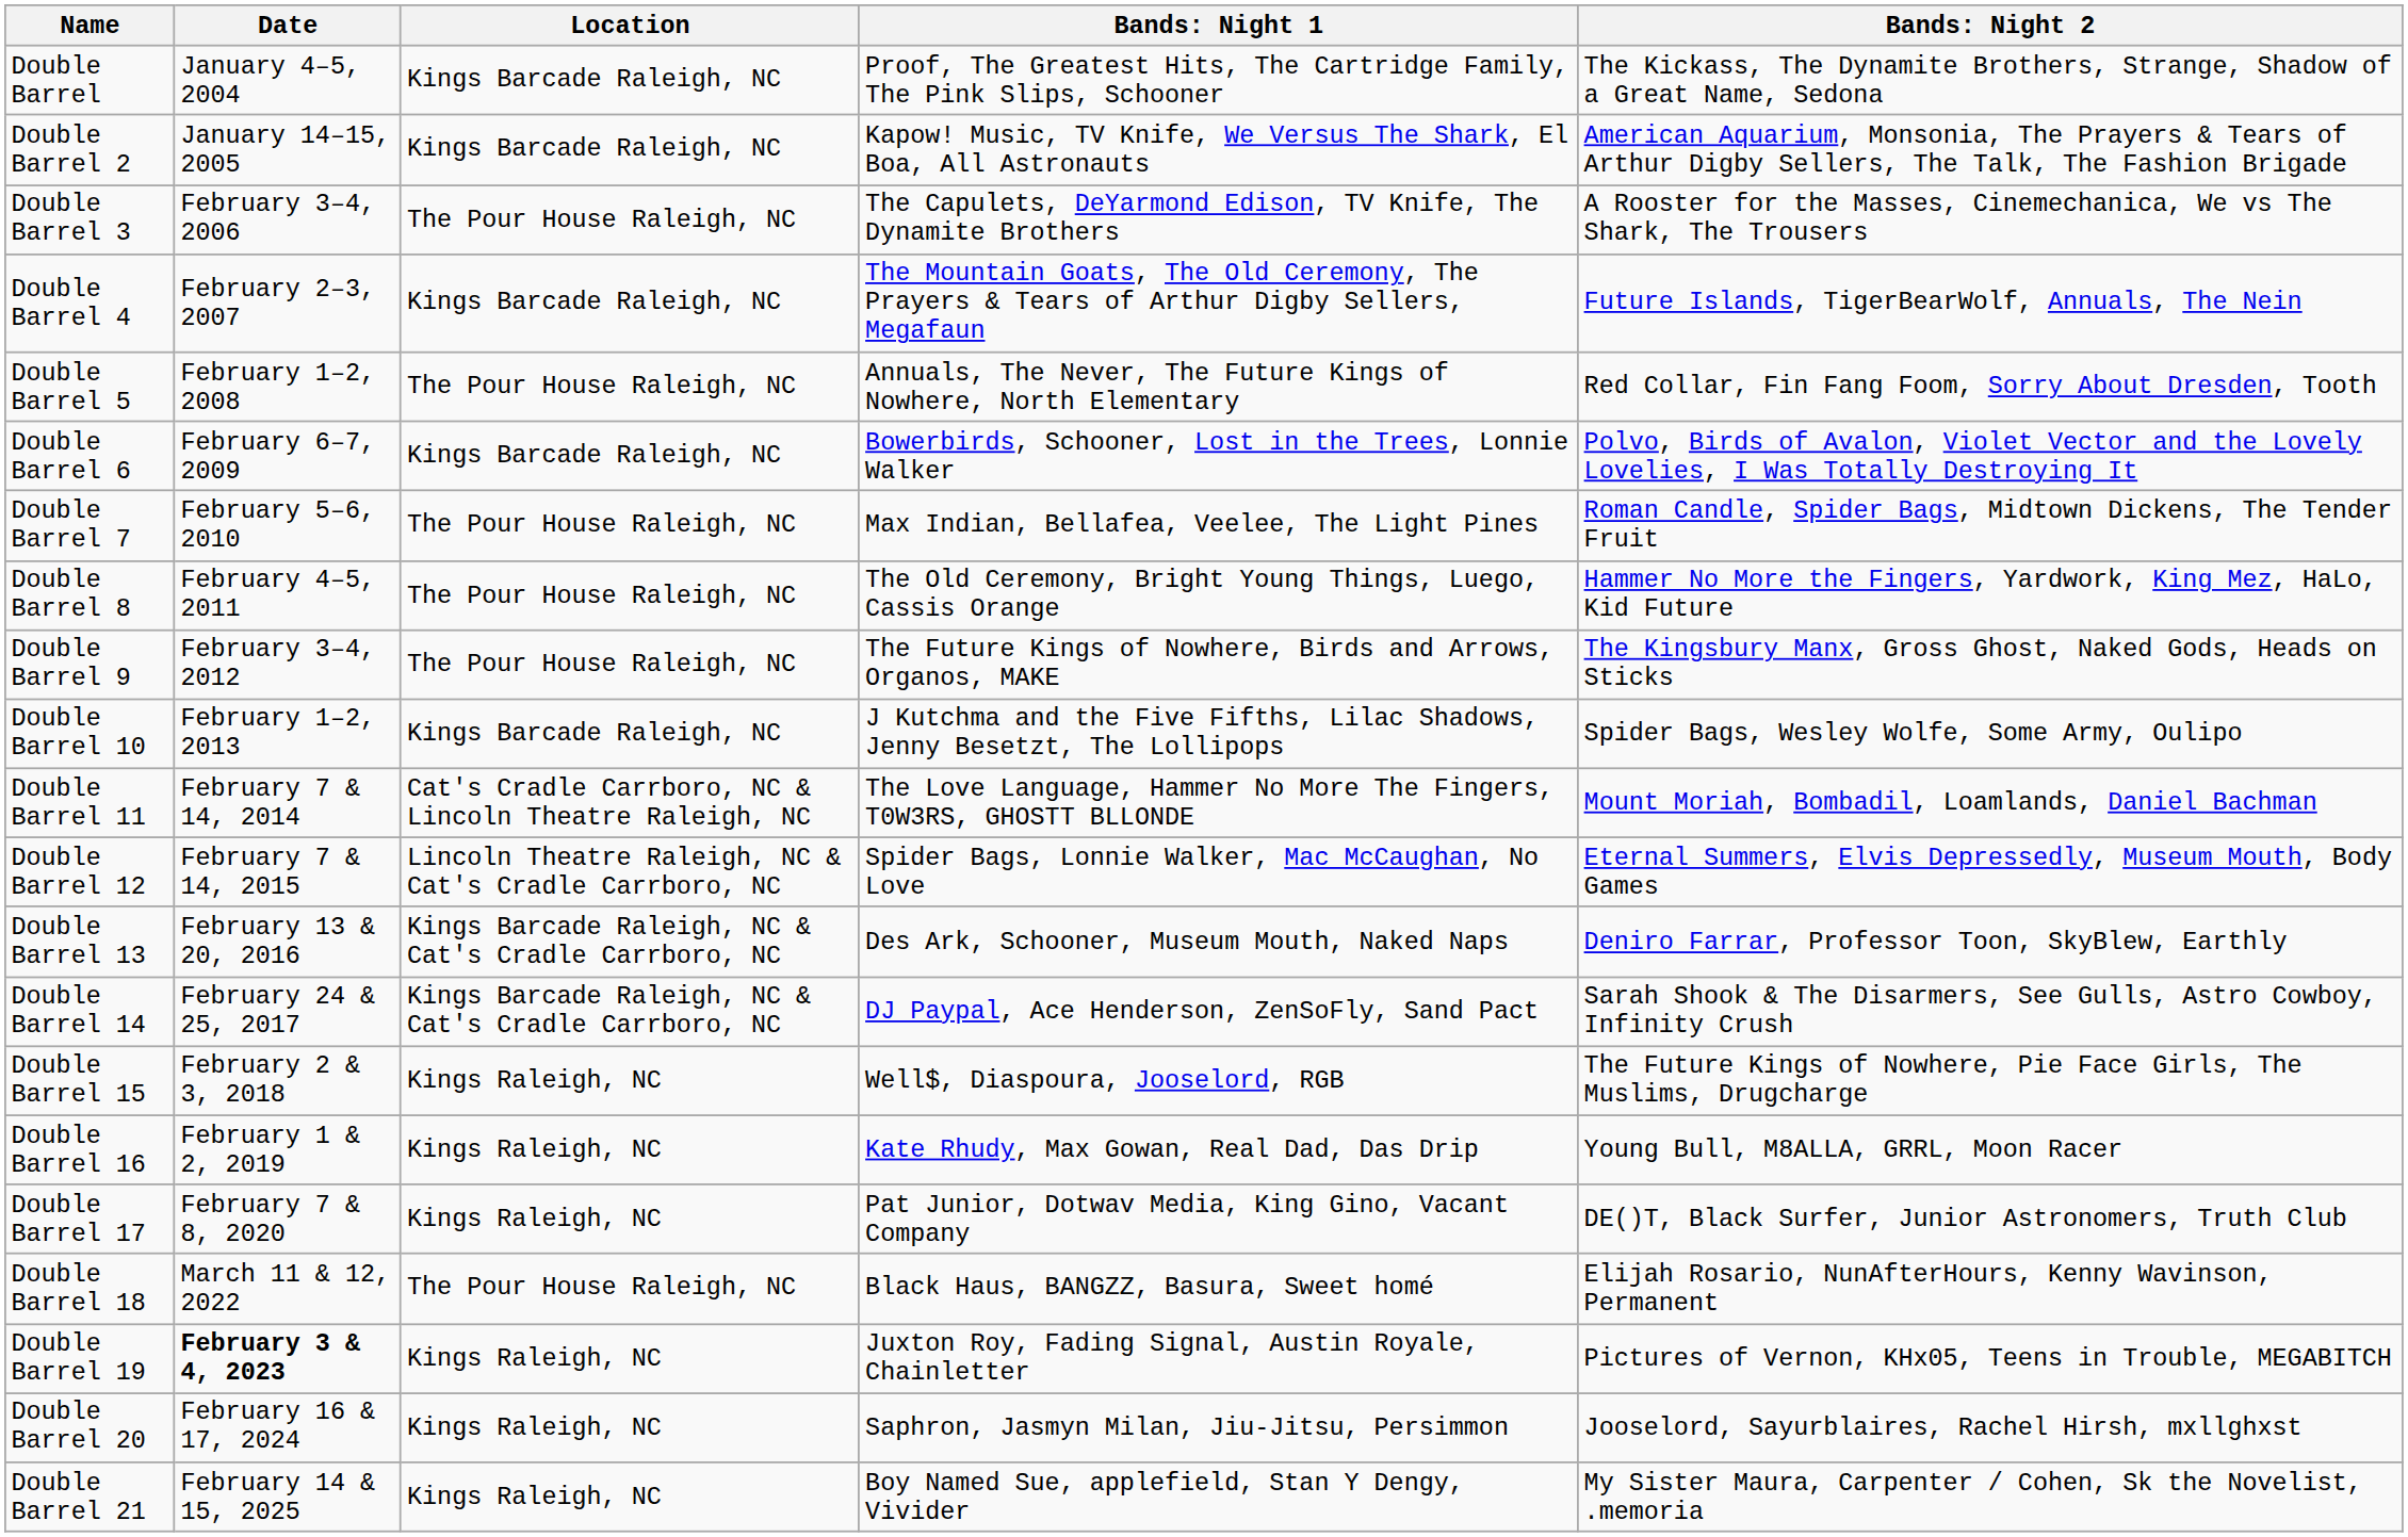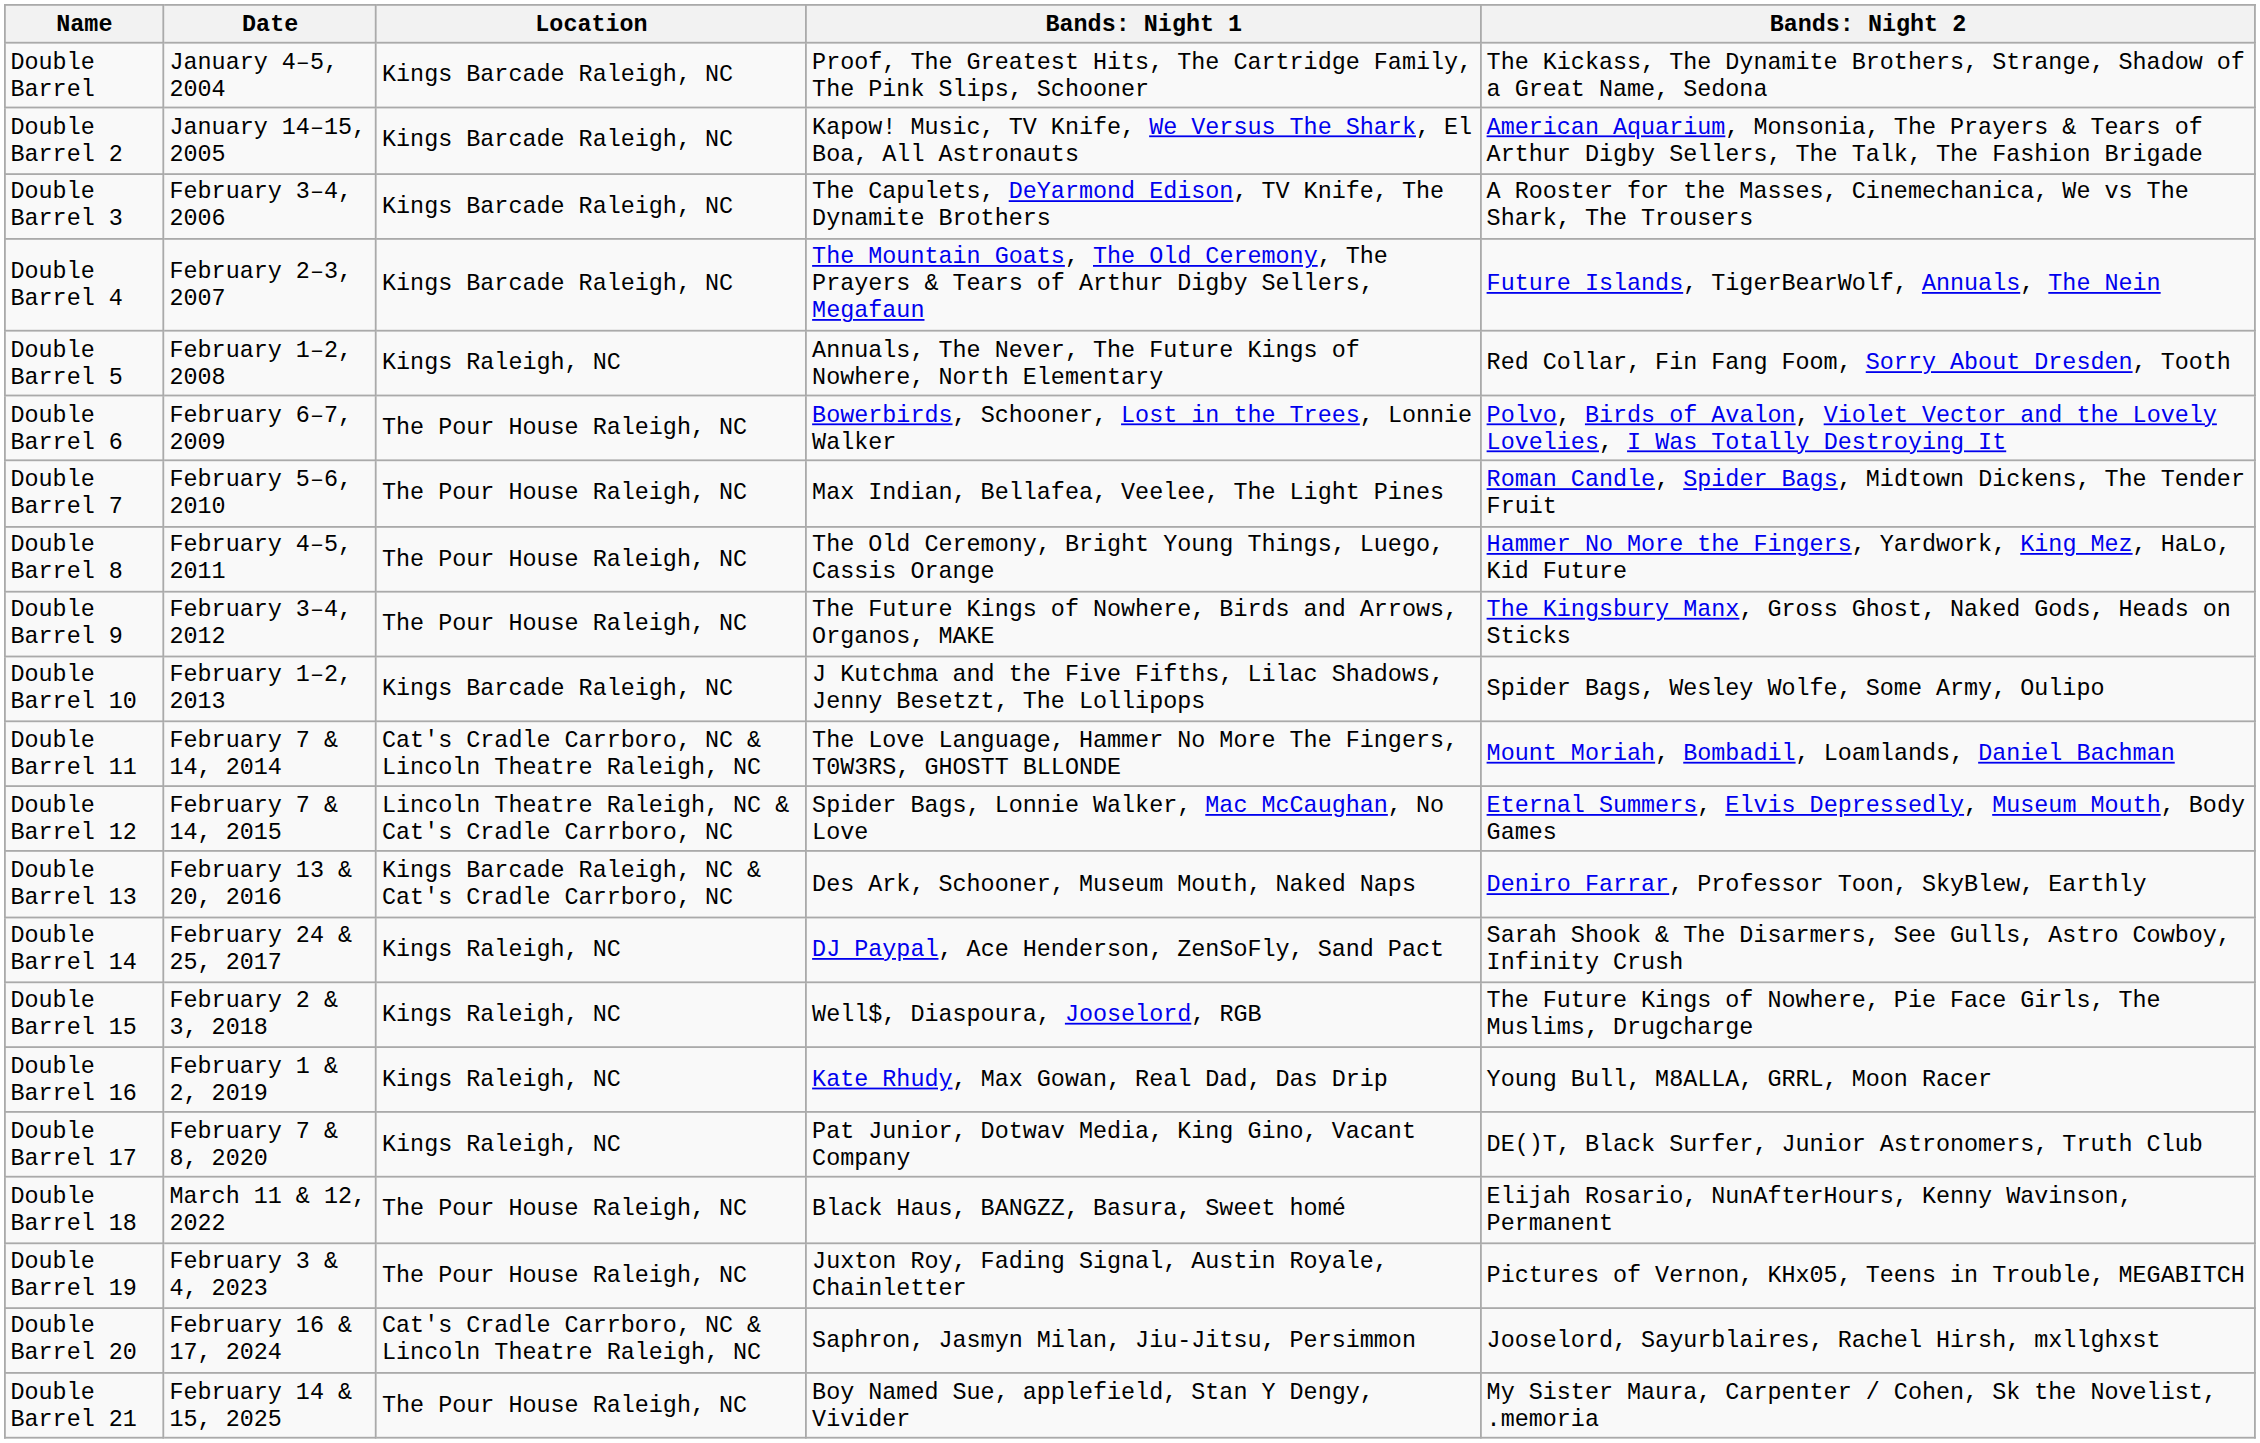 <table class="wikitable">
 <tr>
 <th>Name</th>
 <th>Date</th>
 <th>Location</th>
 <th>Bands: Night 1</th>
 <th>Bands: Night 2</th>
 </tr>
 <tr>
 <td>Double Barrel</td>
 <td>January 4–5, 2004</td>
 <td>Kings Barcade Raleigh, NC</td>
 <td>Proof, The Greatest Hits, The Cartridge Family, The Pink Slips, Schooner</td>
 <td>The Kickass, The Dynamite Brothers, Strange, Shadow of a Great Name, Sedona</td>
 </tr>
 <tr>
 <td>Double Barrel 2</td>
 <td>January 14–15, 2005</td>
 <td>Kings Barcade Raleigh, NC</td>
 <td>Kapow! Music, TV Knife, <a href='#'>We Versus The Shark</a>, El Boa, All Astronauts</td>
 <td><a href='#'>American Aquarium</a>, Monsonia, The Prayers & Tears of Arthur Digby Sellers, The Talk, The Fashion Brigade</td>
 </tr>
 <tr>
 <td>Double Barrel 3</td>
 <td>February 3–4, 2006</td>
-<td>The Pour House Raleigh, NC</td>
+<td>Kings Barcade Raleigh, NC</td>
 <td>The Capulets, <a href='#'>DeYarmond Edison</a>, TV Knife, The Dynamite Brothers</td>
 <td>A Rooster for the Masses, Cinemechanica, We vs The Shark, The Trousers</td>
 </tr>
 <tr>
 <td>Double Barrel 4</td>
 <td>February 2–3, 2007</td>
 <td>Kings Barcade Raleigh, NC</td>
 <td><a href='#'>The Mountain Goats</a>, <a href='#'>The Old Ceremony</a>, The Prayers & Tears of Arthur Digby Sellers, <a href='#'>Megafaun</a></td>
 <td><a href='#'>Future Islands</a>, TigerBearWolf, <a href='#'>Annuals</a>, <a href='#'>The Nein</a></td>
 </tr>
 <tr>
 <td>Double Barrel 5</td>
 <td>February 1–2, 2008</td>
-<td>The Pour House Raleigh, NC</td>
+<td>Kings Raleigh, NC</td>
 <td>Annuals, The Never, The Future Kings of Nowhere, North Elementary</td>
 <td>Red Collar, Fin Fang Foom, <a href='#'>Sorry About Dresden</a>, Tooth</td>
 </tr>
 <tr>
 <td>Double Barrel 6</td>
 <td>February 6–7, 2009</td>
-<td>Kings Barcade Raleigh, NC</td>
+<td>The Pour House Raleigh, NC</td>
 <td><a href='#'>Bowerbirds</a>, Schooner, <a href='#'>Lost in the Trees</a>, Lonnie Walker</td>
 <td><a href='#'>Polvo</a>, <a href='#'>Birds of Avalon</a>, <a href='#'>Violet Vector and the Lovely Lovelies</a>, <a href='#'>I Was Totally Destroying It</a></td>
 </tr>
 <tr>
 <td>Double Barrel 7</td>
 <td>February 5–6, 2010</td>
 <td>The Pour House Raleigh, NC</td>
 <td>Max Indian, Bellafea, Veelee, The Light Pines</td>
 <td><a href='#'>Roman Candle</a>, <a href='#'>Spider Bags</a>, Midtown Dickens, The Tender Fruit</td>
 </tr>
 <tr>
 <td>Double Barrel 8</td>
 <td>February 4–5, 2011</td>
 <td>The Pour House Raleigh, NC</td>
 <td>The Old Ceremony, Bright Young Things, Luego, Cassis Orange</td>
 <td><a href='#'>Hammer No More the Fingers</a>, Yardwork, <a href='#'>King Mez</a>, HaLo, Kid Future</td>
 </tr>
 <tr>
 <td>Double Barrel 9</td>
 <td>February 3–4, 2012</td>
 <td>The Pour House Raleigh, NC</td>
 <td>The Future Kings of Nowhere, Birds and Arrows, Organos, MAKE</td>
 <td><a href='#'>The Kingsbury Manx</a>, Gross Ghost, Naked Gods, Heads on Sticks</td>
 </tr>
 <tr>
 <td>Double Barrel 10 </td>
 <td>February 1–2, 2013</td>
 <td>Kings Barcade Raleigh, NC</td>
 <td>J Kutchma and the Five Fifths, Lilac Shadows, Jenny Besetzt, The Lollipops</td>
 <td>Spider Bags, Wesley Wolfe, Some Army, Oulipo</td>
 </tr>
 <tr>
 <td>Double Barrel 11 </td>
 <td>February 7 & 14, 2014</td>
 <td>Cat's Cradle Carrboro, NC & Lincoln Theatre Raleigh, NC</td>
 <td>The Love Language, Hammer No More The Fingers, T0W3RS, GHOSTT BLLONDE</td>
 <td><a href='#'> Mount Moriah</a>, <a href='#'> Bombadil</a>, Loamlands, <a href='#'>Daniel Bachman</a></td>
 </tr>
 <tr>
 <td>Double Barrel 12 </td>
 <td>February 7 & 14, 2015</td>
 <td>Lincoln Theatre Raleigh, NC & Cat's Cradle Carrboro, NC</td>
 <td>Spider Bags, Lonnie Walker, <a href='#'>Mac McCaughan</a>, No Love</td>
 <td><a href='#'>Eternal Summers</a>, <a href='#'>Elvis Depressedly</a>, <a href='#'>Museum Mouth</a>, Body Games</td>
 </tr>
 <tr>
 <td>Double Barrel 13 </td>
 <td>February 13 & 20, 2016</td>
 <td>Kings Barcade Raleigh, NC & Cat's Cradle Carrboro, NC</td>
 <td>Des Ark, Schooner, Museum Mouth, Naked Naps</td>
 <td><a href='#'>Deniro Farrar</a>, Professor Toon, SkyBlew, Earthly</td>
 </tr>
 <tr>
 <td>Double Barrel 14 </td>
 <td>February 24 & 25, 2017</td>
-<td>Kings Barcade Raleigh, NC & Cat's Cradle Carrboro, NC</td>
+<td>Kings Raleigh, NC</td>
 <td><a href='#'>DJ Paypal</a>, Ace Henderson, ZenSoFly, Sand Pact</td>
 <td>Sarah Shook & The Disarmers, See Gulls, Astro Cowboy, Infinity Crush</td>
 </tr>
 <tr>
 <td>Double Barrel 15 </td>
 <td>February 2 & 3, 2018</td>
 <td>Kings Raleigh, NC</td>
 <td>Well$, Diaspoura, <a href='#'>Jooselord</a>, RGB</td>
 <td>The Future Kings of Nowhere, Pie Face Girls, The Muslims, Drugcharge</td>
 </tr>
 <tr>
 <td>Double Barrel 16 </td>
 <td>February 1 & 2, 2019</td>
 <td>Kings Raleigh, NC</td>
 <td><a href='#'>Kate Rhudy</a>, Max Gowan, Real Dad, Das Drip</td>
 <td>Young Bull, M8ALLA, GRRL, Moon Racer</td>
 </tr>
 <tr>
 <td>Double Barrel 17 </td>
 <td>February 7 & 8, 2020</td>
 <td>Kings Raleigh, NC</td>
 <td>Pat Junior, Dotwav Media, King Gino, Vacant Company</td>
 <td>DE()T, Black Surfer, Junior Astronomers, Truth Club</td>
 </tr>
 <tr>
 <td>Double Barrel 18 </td>
 <td>March 11 & 12, 2022</td>
 <td>The Pour House Raleigh, NC</td>
 <td>Black Haus, BANGZZ, Basura, Sweet homé</td>
 <td>Elijah Rosario, NunAfterHours, Kenny Wavinson, Permanent</td>
 </tr>
 <tr>
 <td>Double Barrel 19 </td>
-<td><strong>February 3 & 4, 2023</strong></td>
-<td>Kings Raleigh, NC</td>
+<td>February 3 & 4, 2023</td>
+<td>The Pour House Raleigh, NC</td>
 <td>Juxton Roy, Fading Signal, Austin Royale, Chainletter</td>
 <td>Pictures of Vernon, KHx05, Teens in Trouble, MEGABITCH</td>
 </tr>
 <tr>
 <td>Double Barrel 20 </td>
 <td>February 16 & 17, 2024</td>
-<td>Kings Raleigh, NC</td>
+<td>Cat's Cradle Carrboro, NC & Lincoln Theatre Raleigh, NC</td>
 <td>Saphron, Jasmyn Milan, Jiu-Jitsu, Persimmon</td>
 <td>Jooselord, Sayurblaires, Rachel Hirsh, mxllghxst</td>
 </tr>
 <tr>
 <td>Double Barrel 21 </td>
 <td>February 14 & 15, 2025</td>
-<td>Kings Raleigh, NC</td>
+<td>The Pour House Raleigh, NC</td>
 <td>Boy Named Sue, applefield, Stan Y Dengy, Vivider</td>
 <td>My Sister Maura, Carpenter / Cohen, Sk the Novelist, .memoria</td>
 </tr>
 </table>
